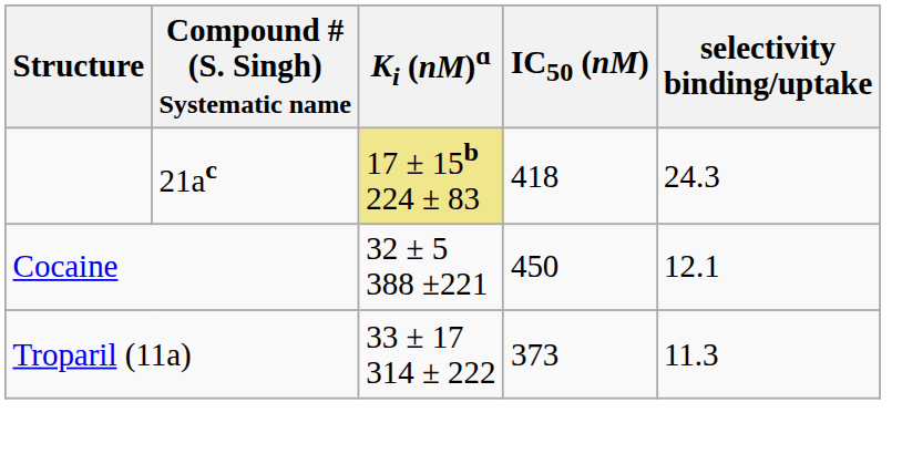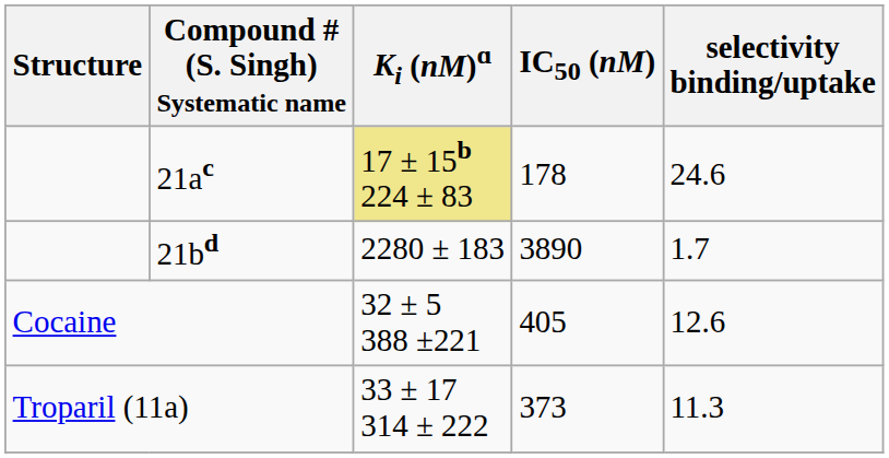 <table class="wikitable sortable">
 <tr>
 <th>Structure</th>
 <th>Compound #<br>(S. Singh)<br><small><strong>Systematic name</strong></small></th>
 <th><em>K<sub>i</sub></em> (<em>nM</em>)<sup><strong>ɑ</strong></sup></th>
 <th>IC<sub>50</sub> (<em>nM</em>)</th>
 <th>selectivity<br>binding/uptake</th>
 </tr>
 <tr>
 <td></td>
 <td>21a<sup><strong>c</strong></sup></td>
 <td style="background: khaki;">17 ± 15<sup><strong>b</strong></sup><br>224 ± 83</td>
-<td>418</td>
-<td>24.3</td>
+<td>178</td>
+<td>24.6</td>
+</tr>
+<tr>
+<td></td>
+<td>21b<sup><strong>d</strong></sup></td>
+<td>2280 ± 183</td>
+<td>3890</td>
+<td>1.7</td>
 </tr>
 <tr>
 <td colspan="2"><a href='#'>Cocaine</a></td>
 <td>32 ± 5<br>388 ±221</td>
-<td>450</td>
-<td>12.1</td>
+<td>405</td>
+<td>12.6</td>
 </tr>
 <tr>
 <td colspan="2"><a href='#'>Troparil</a> (11a)</td>
 <td>33 ± 17<br>314 ± 222</td>
 <td>373</td>
 <td>11.3</td>
 </tr>
 </table>
